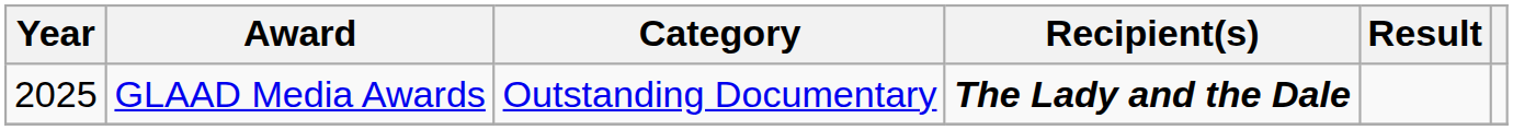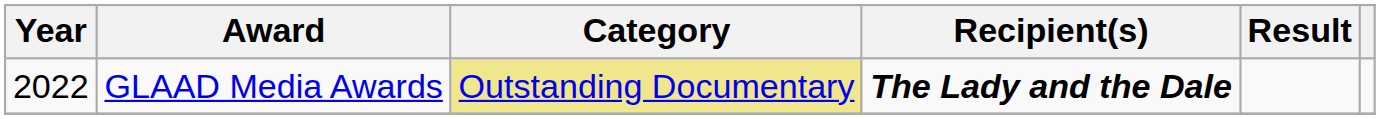 <table class="wikitable plainrowheaders sortable">
 <tr>
 <th scope="col">Year</th>
 <th scope="col">Award</th>
 <th scope="col">Category</th>
 <th scope="col">Recipient(s)</th>
 <th scope="col">Result</th>
 <th scope="col" class="unsortable"></th>
 </tr>
 <tr>
-<td>2025</td>
+<td>2022</td>
 <td><a href='#'>GLAAD Media Awards</a></td>
-<td><a href='#'>Outstanding Documentary</a></td>
+<td style="background: khaki;"><a href='#'>Outstanding Documentary</a></td>
 <td><strong><em>The Lady and the Dale</em></strong></td>
 <td></td>
 <td></td>
 </tr>
 <tr>
 </tr>
 </table>
